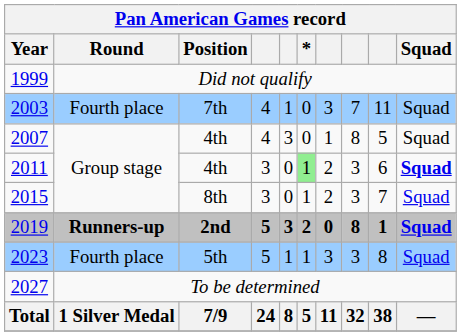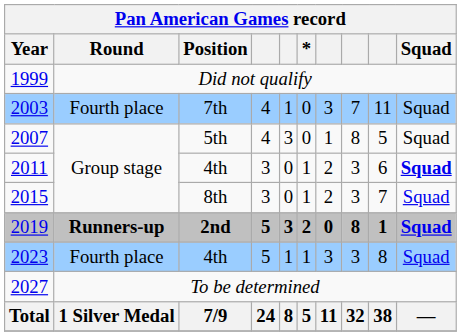 <table class="wikitable" style="text-align: center;">
 <tr>
 <th colspan="10"><a href='#'>Pan American Games</a> record</th>
 </tr>
 <tr>
 <th>Year</th>
 <th>Round</th>
 <th>Position</th>
 <th></th>
 <th></th>
 <th>*</th>
 <th></th>
 <th></th>
 <th></th>
 <th>Squad</th>
 </tr>
 <tr>
 <td> <a href='#'>1999</a></td>
 <td colspan=9><em>Did not qualify</em></td>
 </tr>
 <tr style="background:#9acdff;">
 <td> <a href='#'>2003</a></td>
 <td>Fourth place</td>
 <td>7th</td>
 <td>4</td>
 <td>1</td>
 <td>0</td>
 <td>3</td>
 <td>7</td>
 <td>11</td>
 <td>Squad</td>
 </tr>
 <tr>
 <td> <a href='#'>2007</a></td>
 <td rowspan=3>Group stage</td>
-<td>4th</td>
+<td>5th</td>
 <td>4</td>
 <td>3</td>
 <td>0</td>
 <td>1</td>
 <td>8</td>
 <td>5</td>
 <td>Squad</td>
 </tr>
 <tr>
 <td> <a href='#'>2011</a></td>
 <td>4th</td>
 <td>3</td>
 <td>0</td>
-<td style="background: lightgreen;">1</td>
+<td>1</td>
 <td>2</td>
 <td>3</td>
 <td>6</td>
 <td><strong><a href='#'>Squad</a></strong></td>
 </tr>
 <tr>
 <td> <a href='#'>2015</a></td>
 <td>8th</td>
 <td>3</td>
 <td>0</td>
 <td>1</td>
 <td>2</td>
 <td>3</td>
 <td>7</td>
 <td><a href='#'>Squad</a></td>
 </tr>
 <tr bgcolor=silver>
 <td> <a href='#'>2019</a></td>
 <td><strong>Runners-up</strong></td>
 <td><strong>2nd</strong></td>
 <td><strong>5</strong></td>
 <td><strong>3</strong></td>
 <td><strong>2</strong></td>
 <td><strong>0</strong></td>
 <td><strong>8</strong></td>
 <td><strong>1</strong></td>
 <td><strong><a href='#'>Squad</a></strong></td>
 </tr>
 <tr style="background:#9acdff;">
 <td> <a href='#'>2023</a></td>
 <td>Fourth place</td>
-<td>5th</td>
+<td>4th</td>
 <td>5</td>
 <td>1</td>
 <td>1</td>
 <td>3</td>
 <td>3</td>
 <td>8</td>
 <td><a href='#'>Squad</a></td>
 </tr>
 <tr>
 <td> <a href='#'>2027</a></td>
 <td colspan=9 rowspan=1><em>To be determined</em></td>
 </tr>
 <tr>
 <th><strong>Total</strong></th>
 <th><strong>1 Silver Medal</strong></th>
 <th><strong>7/9</strong></th>
 <th><strong>24</strong></th>
 <th><strong>8</strong></th>
 <th><strong>5</strong></th>
 <th><strong>11</strong></th>
 <th><strong>32</strong></th>
 <th><strong>38</strong></th>
 <th><strong>—</strong></th>
 </tr>
 <tr>
 </tr>
 </table>
